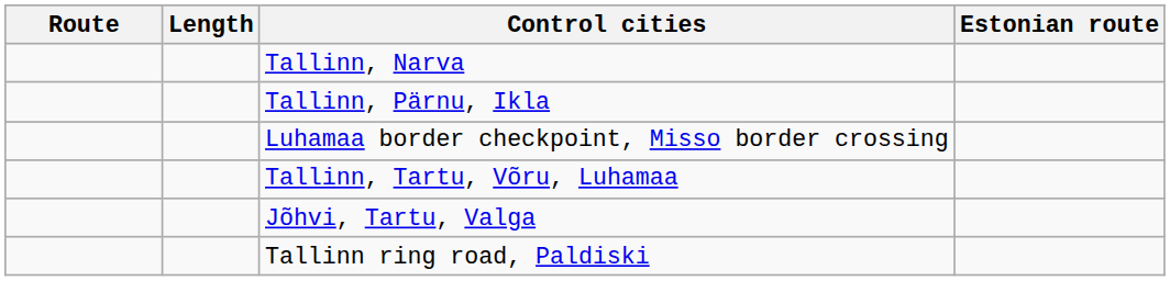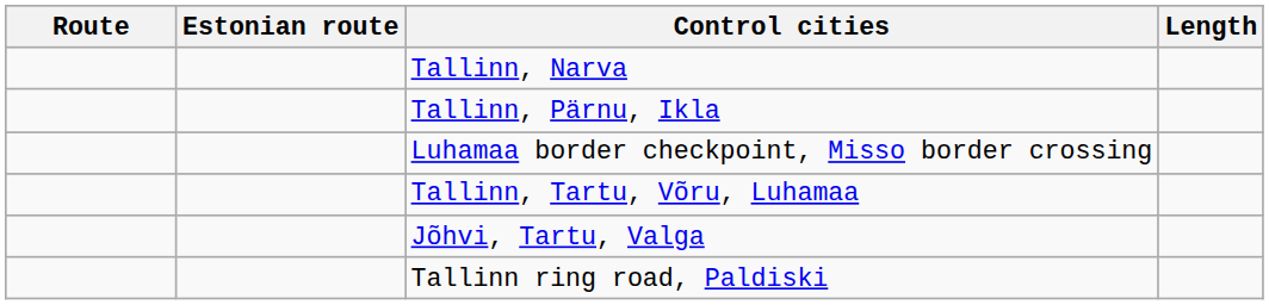 <table class="wikitable sortable">
 <tr>
 <th width=80>Route</th>
+<th>Estonian route</th>
+<th>Control cities</th>
 <th>Length</th>
-<th>Control cities</th>
-<th>Estonian route</th>
 </tr>
 <tr>
 <td><strong></strong></td>
+<td><strong></strong></td>
+<td><a href='#'>Tallinn</a>, <a href='#'>Narva</a></td>
 <td align="right"></td>
-<td><a href='#'>Tallinn</a>, <a href='#'>Narva</a></td>
-<td><strong></strong></td>
 </tr>
 <tr>
 <td><strong></strong></td>
+<td><strong></strong></td>
+<td><a href='#'>Tallinn</a>, <a href='#'>Pärnu</a>, <a href='#'>Ikla</a></td>
 <td align="right"></td>
-<td><a href='#'>Tallinn</a>, <a href='#'>Pärnu</a>, <a href='#'>Ikla</a></td>
-<td><strong></strong></td>
 </tr>
 <tr>
 <td><strong></strong></td>
+<td><strong></strong></td>
+<td><a href='#'>Luhamaa</a> border checkpoint, <a href='#'>Misso</a> border crossing</td>
 <td align="right"></td>
-<td><a href='#'>Luhamaa</a> border checkpoint, <a href='#'>Misso</a> border crossing</td>
-<td><strong></strong></td>
 </tr>
 <tr>
 <td><strong></strong></td>
+<td><strong></strong></td>
+<td><a href='#'>Tallinn</a>, <a href='#'>Tartu</a>, <a href='#'>Võru</a>, <a href='#'>Luhamaa</a></td>
 <td align="right"></td>
-<td><a href='#'>Tallinn</a>, <a href='#'>Tartu</a>, <a href='#'>Võru</a>, <a href='#'>Luhamaa</a></td>
-<td><strong></strong></td>
 </tr>
 <tr>
 <td><strong></strong></td>
+<td><strong></strong></td>
+<td><a href='#'>Jõhvi</a>, <a href='#'>Tartu</a>, <a href='#'>Valga</a></td>
 <td align="right"></td>
-<td><a href='#'>Jõhvi</a>, <a href='#'>Tartu</a>, <a href='#'>Valga</a></td>
-<td><strong></strong></td>
 </tr>
 <tr>
 <td><strong></strong></td>
+<td><strong></strong></td>
+<td>Tallinn ring road, <a href='#'>Paldiski</a></td>
 <td align="right"></td>
-<td>Tallinn ring road, <a href='#'>Paldiski</a></td>
-<td><strong></strong></td>
 </tr>
 </table>
